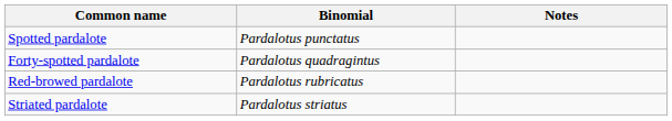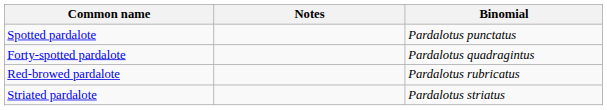 <table style="width:60%;" class="wikitable">
 <tr>
 <th width=35%>Common name</th>
+<th width=32%>Notes</th>
 <th width=33%>Binomial</th>
-<th width=32%>Notes</th>
 </tr>
 <tr>
 <td><a href='#'>Spotted pardalote</a></td>
+<td></td>
 <td><em>Pardalotus punctatus</em></td>
-<td></td>
 </tr>
 <tr>
 <td><a href='#'>Forty-spotted pardalote</a></td>
+<td></td>
 <td><em>Pardalotus quadragintus</em></td>
-<td></td>
 </tr>
 <tr>
 <td><a href='#'>Red-browed pardalote</a></td>
+<td></td>
 <td><em>Pardalotus rubricatus</em></td>
-<td></td>
 </tr>
 <tr>
 <td><a href='#'>Striated pardalote</a></td>
+<td></td>
 <td><em>Pardalotus striatus</em></td>
-<td></td>
 </tr>
 </table>
